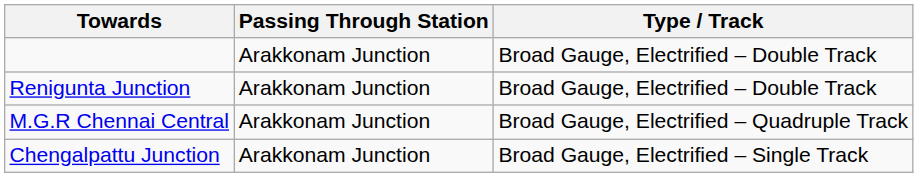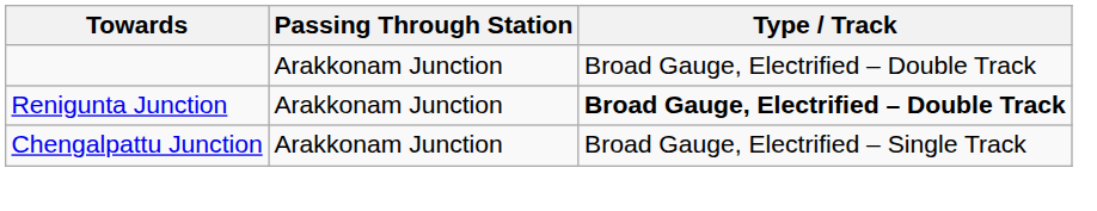 <table class="wikitable">
 <tr>
 <th>Towards</th>
 <th>Passing Through Station</th>
 <th>Type / Track</th>
 </tr>
 <tr>
 <td></td>
 <td>Arakkonam Junction</td>
 <td>Broad Gauge, Electrified – Double Track</td>
 </tr>
 <tr>
 <td><a href='#'>Renigunta Junction</a></td>
 <td>Arakkonam Junction</td>
-<td>Broad Gauge, Electrified – Double Track</td>
-</tr>
-<tr>
-<td><a href='#'>M.G.R Chennai Central</a></td>
-<td>Arakkonam Junction</td>
-<td>Broad Gauge, Electrified – Quadruple Track</td>
+<td><strong>Broad Gauge, Electrified – Double Track</strong></td>
 </tr>
 <tr>
 <td><a href='#'>Chengalpattu Junction</a></td>
 <td>Arakkonam Junction</td>
 <td>Broad Gauge, Electrified – Single Track</td>
 </tr>
 </table>
